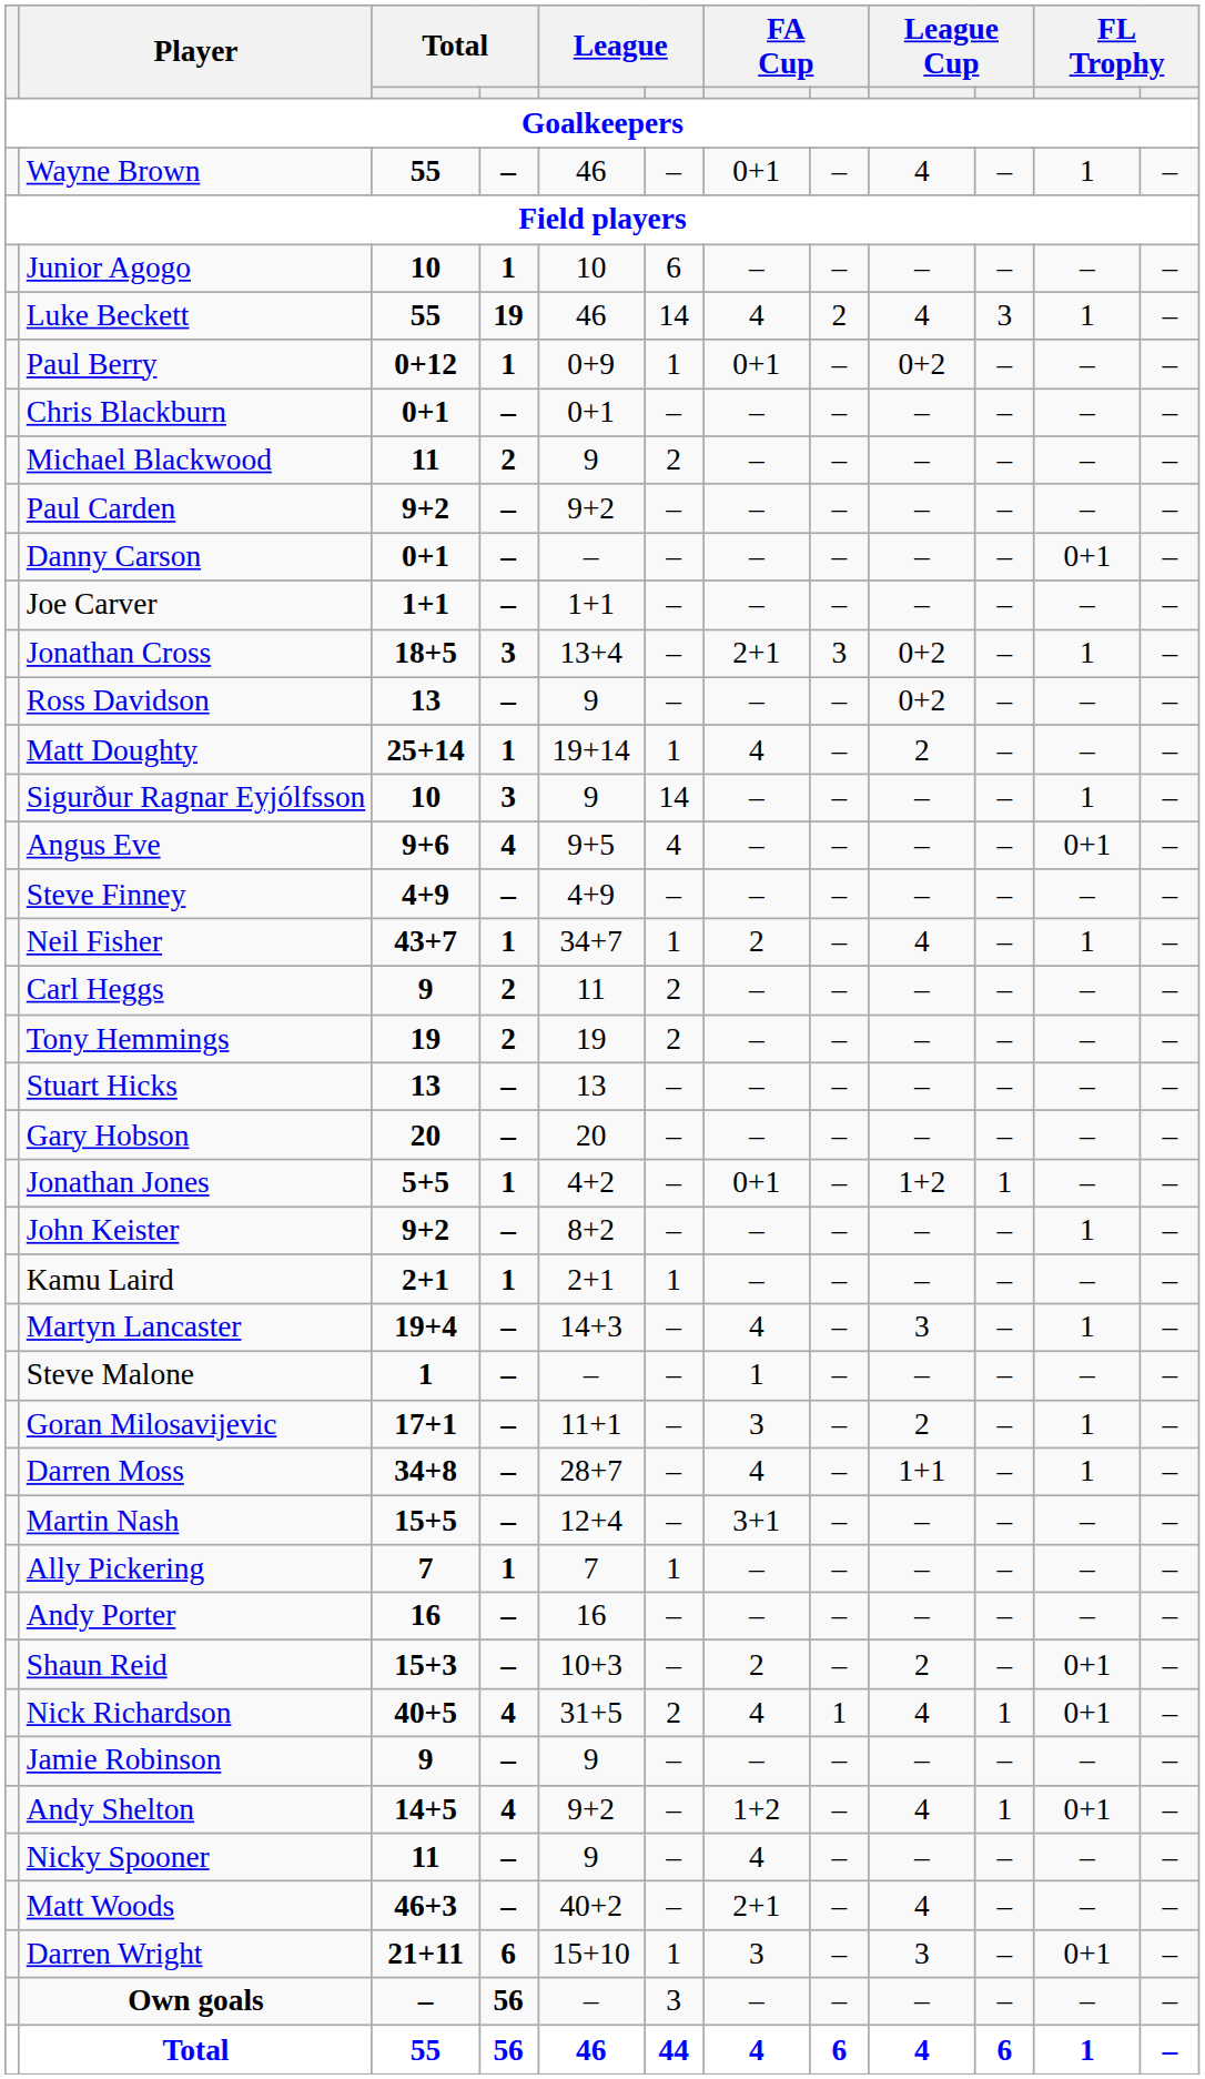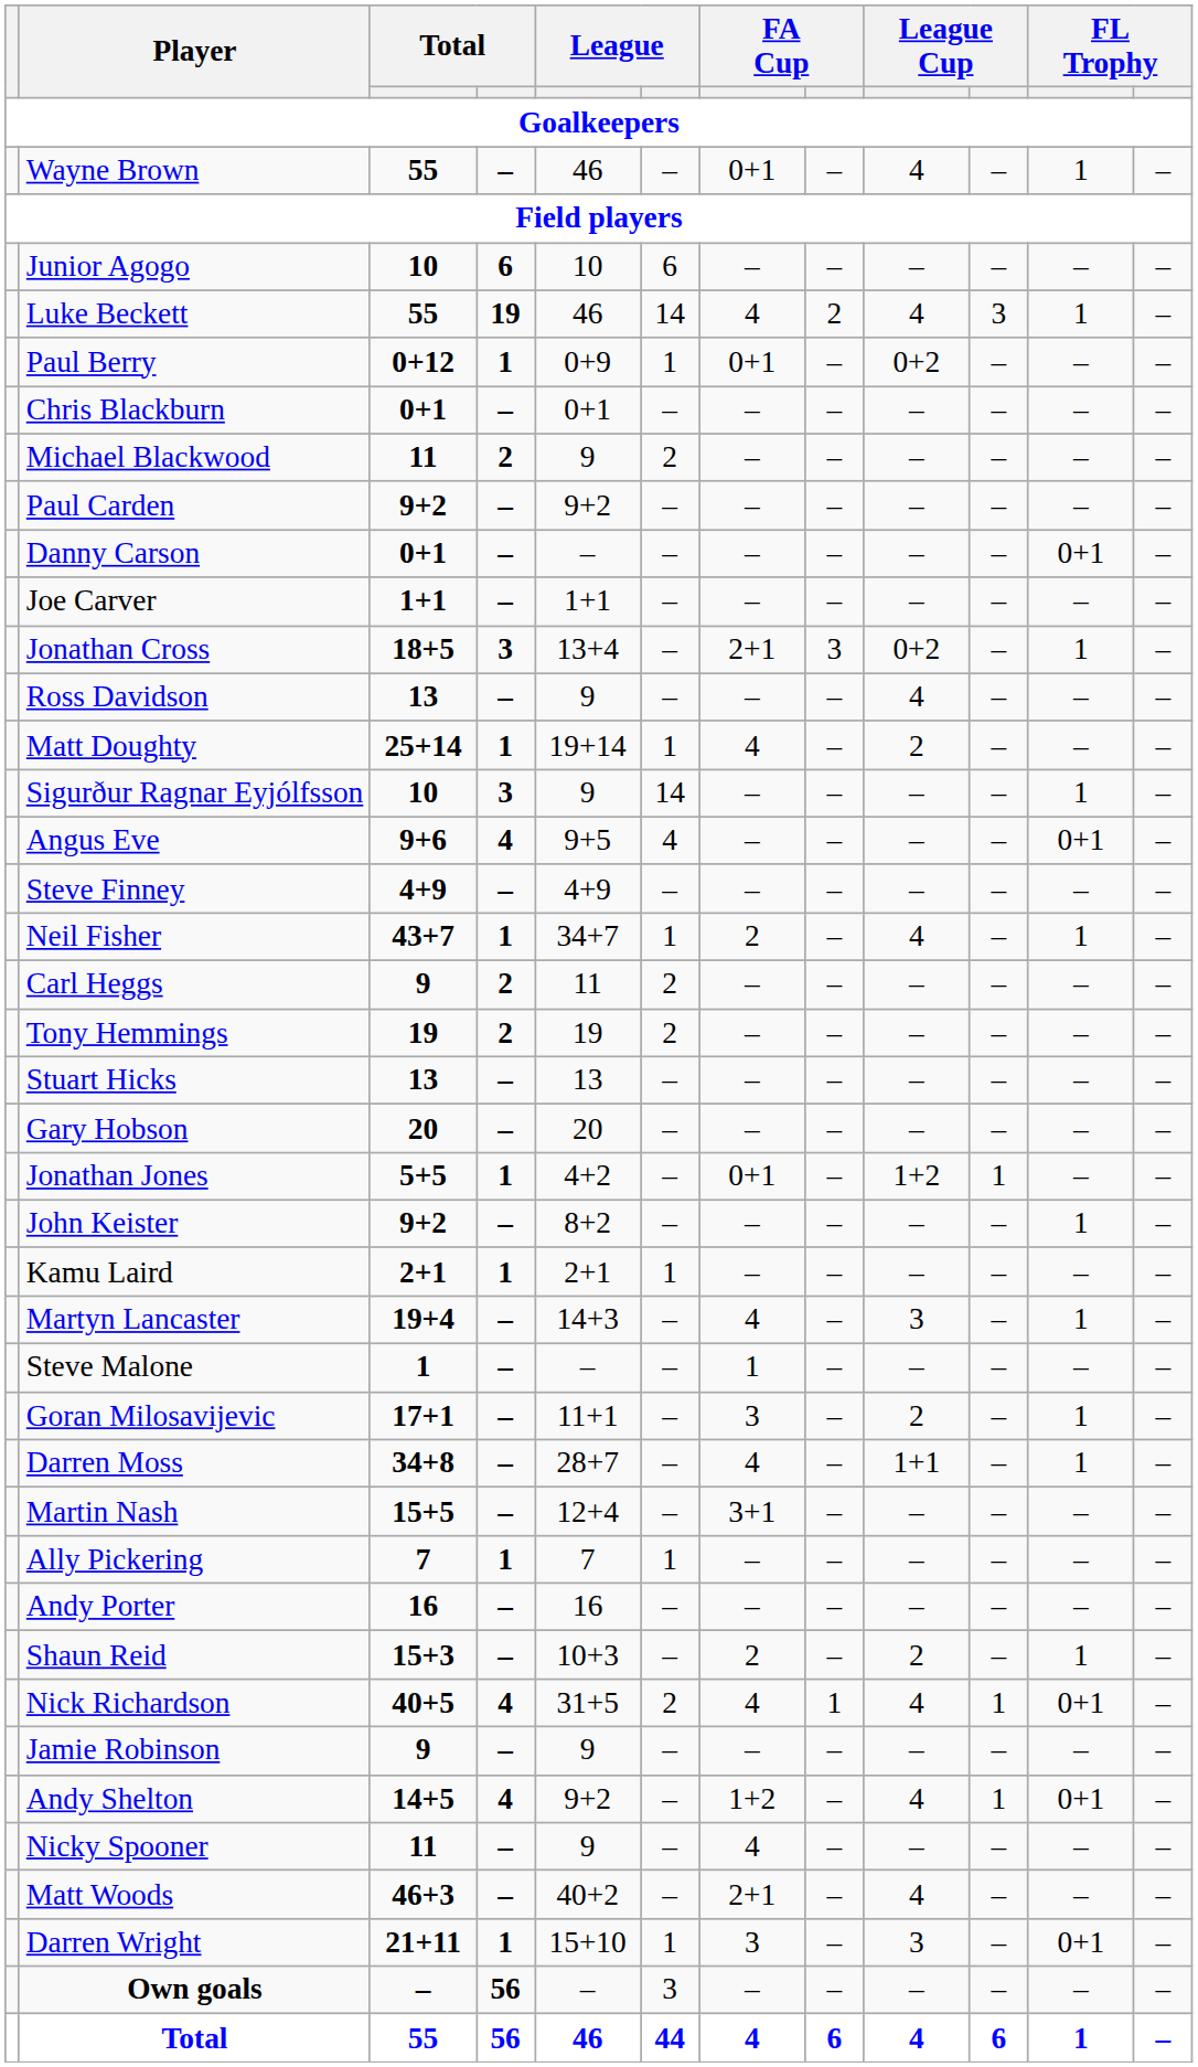 <table class="wikitable"  style="text-align:center;">
 <tr>
 <th rowspan="2" style="font-size:80%;"></th>
 <th rowspan="2">Player</th>
 <th colspan="2">Total</th>
 <th colspan="2"><a href='#'>League</a></th>
 <th colspan="2"><a href='#'>FA<br>Cup</a></th>
 <th colspan="2"><a href='#'>League<br>Cup</a></th>
 <th colspan="2"><a href='#'>FL<br>Trophy</a></th>
 </tr>
 <tr>
 <th style="width: 50px; font-size:80%;"></th>
 <th style="width: 25px; font-size:80%;"></th>
 <th style="width: 50px; font-size:80%;"></th>
 <th style="width: 25px; font-size:80%;"></th>
 <th style="width: 50px; font-size:80%;"></th>
 <th style="width: 25px; font-size:80%;"></th>
 <th style="width: 50px; font-size:80%;"></th>
 <th style="width: 25px; font-size:80%;"></th>
 <th style="width: 50px; font-size:80%;"></th>
 <th style="width: 25px; font-size:80%;"></th>
 </tr>
 <tr>
 <td colspan="12" style="background:white; color:blue; text-align:center;"><strong>Goalkeepers</strong></td>
 </tr>
 <tr>
 <td></td>
 <td style="text-align:left;"><a href='#'>Wayne Brown</a></td>
 <td><strong>55</strong></td>
 <td><strong>–</strong></td>
 <td>46</td>
 <td>–</td>
 <td>0+1</td>
 <td>–</td>
 <td>4</td>
 <td>–</td>
 <td>1</td>
 <td>–</td>
 </tr>
 <tr>
 <td colspan="12" style="background:white; color:blue; text-align:center;"><strong>Field players</strong></td>
 </tr>
 <tr>
 <td></td>
 <td style="text-align:left;"><a href='#'>Junior Agogo</a></td>
 <td><strong>10</strong></td>
-<td><strong>1</strong></td>
+<td><strong>6</strong></td>
 <td>10</td>
 <td>6</td>
 <td>–</td>
 <td>–</td>
 <td>–</td>
 <td>–</td>
 <td>–</td>
 <td>–</td>
 </tr>
 <tr>
 <td></td>
 <td style="text-align:left;"><a href='#'>Luke Beckett</a></td>
 <td><strong>55</strong></td>
 <td><strong>19</strong></td>
 <td>46</td>
 <td>14</td>
 <td>4</td>
 <td>2</td>
 <td>4</td>
 <td>3</td>
 <td>1</td>
 <td>–</td>
 </tr>
 <tr>
 <td></td>
 <td style="text-align:left;"><a href='#'>Paul Berry</a></td>
 <td><strong>0+12</strong></td>
 <td><strong>1</strong></td>
 <td>0+9</td>
 <td>1</td>
 <td>0+1</td>
 <td>–</td>
 <td>0+2</td>
 <td>–</td>
 <td>–</td>
 <td>–</td>
 </tr>
 <tr>
 <td></td>
 <td style="text-align:left;"><a href='#'>Chris Blackburn</a></td>
 <td><strong>0+1</strong></td>
 <td><strong>–</strong></td>
 <td>0+1</td>
 <td>–</td>
 <td>–</td>
 <td>–</td>
 <td>–</td>
 <td>–</td>
 <td>–</td>
 <td>–</td>
 </tr>
 <tr>
 <td></td>
 <td style="text-align:left;"><a href='#'>Michael Blackwood</a></td>
 <td><strong>11</strong></td>
 <td><strong>2</strong></td>
 <td>9</td>
 <td>2</td>
 <td>–</td>
 <td>–</td>
 <td>–</td>
 <td>–</td>
 <td>–</td>
 <td>–</td>
 </tr>
 <tr>
 <td></td>
 <td style="text-align:left;"><a href='#'>Paul Carden</a></td>
 <td><strong>9+2</strong></td>
 <td><strong>–</strong></td>
 <td>9+2</td>
 <td>–</td>
 <td>–</td>
 <td>–</td>
 <td>–</td>
 <td>–</td>
 <td>–</td>
 <td>–</td>
 </tr>
 <tr>
 <td></td>
 <td style="text-align:left;"><a href='#'>Danny Carson</a></td>
 <td><strong>0+1</strong></td>
 <td><strong>–</strong></td>
 <td>–</td>
 <td>–</td>
 <td>–</td>
 <td>–</td>
 <td>–</td>
 <td>–</td>
 <td>0+1</td>
 <td>–</td>
 </tr>
 <tr>
 <td></td>
 <td style="text-align:left;">Joe Carver</td>
 <td><strong>1+1</strong></td>
 <td><strong>–</strong></td>
 <td>1+1</td>
 <td>–</td>
 <td>–</td>
 <td>–</td>
 <td>–</td>
 <td>–</td>
 <td>–</td>
 <td>–</td>
 </tr>
 <tr>
 <td></td>
 <td style="text-align:left;"><a href='#'>Jonathan Cross</a></td>
 <td><strong>18+5</strong></td>
 <td><strong>3</strong></td>
 <td>13+4</td>
 <td>–</td>
 <td>2+1</td>
 <td>3</td>
 <td>0+2</td>
 <td>–</td>
 <td>1</td>
 <td>–</td>
 </tr>
 <tr>
 <td></td>
 <td style="text-align:left;"><a href='#'>Ross Davidson</a></td>
 <td><strong>13</strong></td>
 <td><strong>–</strong></td>
 <td>9</td>
 <td>–</td>
 <td>–</td>
 <td>–</td>
-<td>0+2</td>
+<td>4</td>
 <td>–</td>
 <td>–</td>
 <td>–</td>
 </tr>
 <tr>
 <td></td>
 <td style="text-align:left;"><a href='#'>Matt Doughty</a></td>
 <td><strong>25+14</strong></td>
 <td><strong>1</strong></td>
 <td>19+14</td>
 <td>1</td>
 <td>4</td>
 <td>–</td>
 <td>2</td>
 <td>–</td>
 <td>–</td>
 <td>–</td>
 </tr>
 <tr>
 <td></td>
 <td style="text-align:left;"><a href='#'>Sigurður Ragnar Eyjólfsson</a></td>
 <td><strong>10</strong></td>
 <td><strong>3</strong></td>
 <td>9</td>
 <td>14</td>
 <td>–</td>
 <td>–</td>
 <td>–</td>
 <td>–</td>
 <td>1</td>
 <td>–</td>
 </tr>
 <tr>
 <td></td>
 <td style="text-align:left;"><a href='#'>Angus Eve</a></td>
 <td><strong>9+6</strong></td>
 <td><strong>4</strong></td>
 <td>9+5</td>
 <td>4</td>
 <td>–</td>
 <td>–</td>
 <td>–</td>
 <td>–</td>
 <td>0+1</td>
 <td>–</td>
 </tr>
 <tr>
 <td></td>
 <td style="text-align:left;"><a href='#'>Steve Finney</a></td>
 <td><strong>4+9</strong></td>
 <td><strong>–</strong></td>
 <td>4+9</td>
 <td>–</td>
 <td>–</td>
 <td>–</td>
 <td>–</td>
 <td>–</td>
 <td>–</td>
 <td>–</td>
 </tr>
 <tr>
 <td></td>
 <td style="text-align:left;"><a href='#'>Neil Fisher</a></td>
 <td><strong>43+7</strong></td>
 <td><strong>1</strong></td>
 <td>34+7</td>
 <td>1</td>
 <td>2</td>
 <td>–</td>
 <td>4</td>
 <td>–</td>
 <td>1</td>
 <td>–</td>
 </tr>
 <tr>
 <td></td>
 <td style="text-align:left;"><a href='#'>Carl Heggs</a></td>
 <td><strong>9</strong></td>
 <td><strong>2</strong></td>
 <td>11</td>
 <td>2</td>
 <td>–</td>
 <td>–</td>
 <td>–</td>
 <td>–</td>
 <td>–</td>
 <td>–</td>
 </tr>
 <tr>
 <td></td>
 <td style="text-align:left;"><a href='#'>Tony Hemmings</a></td>
 <td><strong>19</strong></td>
 <td><strong>2</strong></td>
 <td>19</td>
 <td>2</td>
 <td>–</td>
 <td>–</td>
 <td>–</td>
 <td>–</td>
 <td>–</td>
 <td>–</td>
 </tr>
 <tr>
 <td></td>
 <td style="text-align:left;"><a href='#'>Stuart Hicks</a></td>
 <td><strong>13</strong></td>
 <td><strong>–</strong></td>
 <td>13</td>
 <td>–</td>
 <td>–</td>
 <td>–</td>
 <td>–</td>
 <td>–</td>
 <td>–</td>
 <td>–</td>
 </tr>
 <tr>
 <td></td>
 <td style="text-align:left;"><a href='#'>Gary Hobson</a></td>
 <td><strong>20</strong></td>
 <td><strong>–</strong></td>
 <td>20</td>
 <td>–</td>
 <td>–</td>
 <td>–</td>
 <td>–</td>
 <td>–</td>
 <td>–</td>
 <td>–</td>
 </tr>
 <tr>
 <td></td>
 <td style="text-align:left;"><a href='#'>Jonathan Jones</a></td>
 <td><strong>5+5</strong></td>
 <td><strong>1</strong></td>
 <td>4+2</td>
 <td>–</td>
 <td>0+1</td>
 <td>–</td>
 <td>1+2</td>
 <td>1</td>
 <td>–</td>
 <td>–</td>
 </tr>
 <tr>
 <td></td>
 <td style="text-align:left;"><a href='#'>John Keister</a></td>
 <td><strong>9+2</strong></td>
 <td><strong>–</strong></td>
 <td>8+2</td>
 <td>–</td>
 <td>–</td>
 <td>–</td>
 <td>–</td>
 <td>–</td>
 <td>1</td>
 <td>–</td>
 </tr>
 <tr>
 <td></td>
 <td style="text-align:left;">Kamu Laird</td>
 <td><strong>2+1</strong></td>
 <td><strong>1</strong></td>
 <td>2+1</td>
 <td>1</td>
 <td>–</td>
 <td>–</td>
 <td>–</td>
 <td>–</td>
 <td>–</td>
 <td>–</td>
 </tr>
 <tr>
 <td></td>
 <td style="text-align:left;"><a href='#'>Martyn Lancaster</a></td>
 <td><strong>19+4</strong></td>
 <td><strong>–</strong></td>
 <td>14+3</td>
 <td>–</td>
 <td>4</td>
 <td>–</td>
 <td>3</td>
 <td>–</td>
 <td>1</td>
 <td>–</td>
 </tr>
 <tr>
 <td></td>
 <td style="text-align:left;">Steve Malone</td>
 <td><strong>1</strong></td>
 <td><strong>–</strong></td>
 <td>–</td>
 <td>–</td>
 <td>1</td>
 <td>–</td>
 <td>–</td>
 <td>–</td>
 <td>–</td>
 <td>–</td>
 </tr>
 <tr>
 <td></td>
 <td style="text-align:left;"><a href='#'>Goran Milosavijevic</a></td>
 <td><strong>17+1</strong></td>
 <td><strong>–</strong></td>
 <td>11+1</td>
 <td>–</td>
 <td>3</td>
 <td>–</td>
 <td>2</td>
 <td>–</td>
 <td>1</td>
 <td>–</td>
 </tr>
 <tr>
 <td></td>
 <td style="text-align:left;"><a href='#'>Darren Moss</a></td>
 <td><strong>34+8</strong></td>
 <td><strong>–</strong></td>
 <td>28+7</td>
 <td>–</td>
 <td>4</td>
 <td>–</td>
 <td>1+1</td>
 <td>–</td>
 <td>1</td>
 <td>–</td>
 </tr>
 <tr>
 <td></td>
 <td style="text-align:left;"><a href='#'>Martin Nash</a></td>
 <td><strong>15+5</strong></td>
 <td><strong>–</strong></td>
 <td>12+4</td>
 <td>–</td>
 <td>3+1</td>
 <td>–</td>
 <td>–</td>
 <td>–</td>
 <td>–</td>
 <td>–</td>
 </tr>
 <tr>
 <td></td>
 <td style="text-align:left;"><a href='#'>Ally Pickering</a></td>
 <td><strong>7</strong></td>
 <td><strong>1</strong></td>
 <td>7</td>
 <td>1</td>
 <td>–</td>
 <td>–</td>
 <td>–</td>
 <td>–</td>
 <td>–</td>
 <td>–</td>
 </tr>
 <tr>
 <td></td>
 <td style="text-align:left;"><a href='#'>Andy Porter</a></td>
 <td><strong>16</strong></td>
 <td><strong>–</strong></td>
 <td>16</td>
 <td>–</td>
 <td>–</td>
 <td>–</td>
 <td>–</td>
 <td>–</td>
 <td>–</td>
 <td>–</td>
 </tr>
 <tr>
 <td></td>
 <td style="text-align:left;"><a href='#'>Shaun Reid</a></td>
 <td><strong>15+3</strong></td>
 <td><strong>–</strong></td>
 <td>10+3</td>
 <td>–</td>
 <td>2</td>
 <td>–</td>
 <td>2</td>
 <td>–</td>
-<td>0+1</td>
+<td>1</td>
 <td>–</td>
 </tr>
 <tr>
 <td></td>
 <td style="text-align:left;"><a href='#'>Nick Richardson</a></td>
 <td><strong>40+5</strong></td>
 <td><strong>4</strong></td>
 <td>31+5</td>
 <td>2</td>
 <td>4</td>
 <td>1</td>
 <td>4</td>
 <td>1</td>
 <td>0+1</td>
 <td>–</td>
 </tr>
 <tr>
 <td></td>
 <td style="text-align:left;"><a href='#'>Jamie Robinson</a></td>
 <td><strong>9</strong></td>
 <td><strong>–</strong></td>
 <td>9</td>
 <td>–</td>
 <td>–</td>
 <td>–</td>
 <td>–</td>
 <td>–</td>
 <td>–</td>
 <td>–</td>
 </tr>
 <tr>
 <td></td>
 <td style="text-align:left;"><a href='#'>Andy Shelton</a></td>
 <td><strong>14+5</strong></td>
 <td><strong>4</strong></td>
 <td>9+2</td>
 <td>–</td>
 <td>1+2</td>
 <td>–</td>
 <td>4</td>
 <td>1</td>
 <td>0+1</td>
 <td>–</td>
 </tr>
 <tr>
 <td></td>
 <td style="text-align:left;"><a href='#'>Nicky Spooner</a></td>
 <td><strong>11</strong></td>
 <td><strong>–</strong></td>
 <td>9</td>
 <td>–</td>
 <td>4</td>
 <td>–</td>
 <td>–</td>
 <td>–</td>
 <td>–</td>
 <td>–</td>
 </tr>
 <tr>
 <td></td>
 <td style="text-align:left;"><a href='#'>Matt Woods</a></td>
 <td><strong>46+3</strong></td>
 <td><strong>–</strong></td>
 <td>40+2</td>
 <td>–</td>
 <td>2+1</td>
 <td>–</td>
 <td>4</td>
 <td>–</td>
 <td>–</td>
 <td>–</td>
 </tr>
 <tr>
 <td></td>
 <td style="text-align:left;"><a href='#'>Darren Wright</a></td>
 <td><strong>21+11</strong></td>
-<td><strong>6</strong></td>
+<td><strong>1</strong></td>
 <td>15+10</td>
 <td>1</td>
 <td>3</td>
 <td>–</td>
 <td>3</td>
 <td>–</td>
 <td>0+1</td>
 <td>–</td>
 </tr>
 <tr>
 <td></td>
 <td><strong>Own goals</strong></td>
 <td><strong>–</strong></td>
 <td><strong>56</strong></td>
 <td>–</td>
 <td>3</td>
 <td>–</td>
 <td>–</td>
 <td>–</td>
 <td>–</td>
 <td>–</td>
 <td>–</td>
 </tr>
 <tr style="background:white; color:blue; text-align:center;">
 <td></td>
 <td><strong>Total</strong></td>
 <td><strong>55</strong></td>
 <td><strong>56</strong></td>
 <td><strong>46</strong></td>
 <td><strong>44</strong></td>
 <td><strong>4</strong></td>
 <td><strong>6</strong></td>
 <td><strong>4</strong></td>
 <td><strong>6</strong></td>
 <td><strong>1</strong></td>
 <td><strong>–</strong></td>
 </tr>
 </table>
